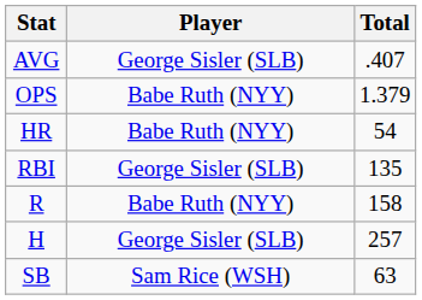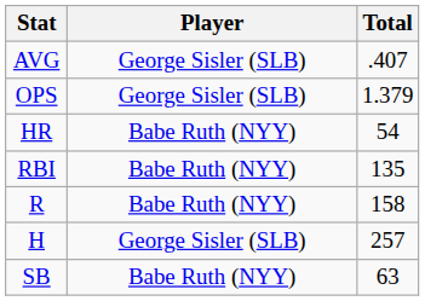 <table class="wikitable" style="text-align:center;">
 <tr>
 <th style="width:15%;">Stat</th>
 <th>Player</th>
 <th style="width:15%;">Total</th>
 </tr>
 <tr>
 <td><a href='#'>AVG</a></td>
 <td><a href='#'>George Sisler</a> (<a href='#'>SLB</a>)</td>
 <td>.407</td>
 </tr>
 <tr>
 <td><a href='#'>OPS</a></td>
-<td><a href='#'>Babe Ruth</a> (<a href='#'>NYY</a>)</td>
+<td><a href='#'>George Sisler</a> (<a href='#'>SLB</a>)</td>
 <td>1.379</td>
 </tr>
 <tr>
 <td><a href='#'>HR</a></td>
 <td><a href='#'>Babe Ruth</a> (<a href='#'>NYY</a>)</td>
 <td>54</td>
 </tr>
 <tr>
 <td><a href='#'>RBI</a></td>
-<td><a href='#'>George Sisler</a> (<a href='#'>SLB</a>)</td>
+<td><a href='#'>Babe Ruth</a> (<a href='#'>NYY</a>)</td>
 <td>135</td>
 </tr>
 <tr>
 <td><a href='#'>R</a></td>
 <td><a href='#'>Babe Ruth</a> (<a href='#'>NYY</a>)</td>
 <td>158</td>
 </tr>
 <tr>
 <td><a href='#'>H</a></td>
 <td><a href='#'>George Sisler</a> (<a href='#'>SLB</a>)</td>
 <td>257</td>
 </tr>
 <tr>
 <td><a href='#'>SB</a></td>
-<td><a href='#'>Sam Rice</a> (<a href='#'>WSH</a>)</td>
+<td><a href='#'>Babe Ruth</a> (<a href='#'>NYY</a>)</td>
 <td>63</td>
 </tr>
 </table>
